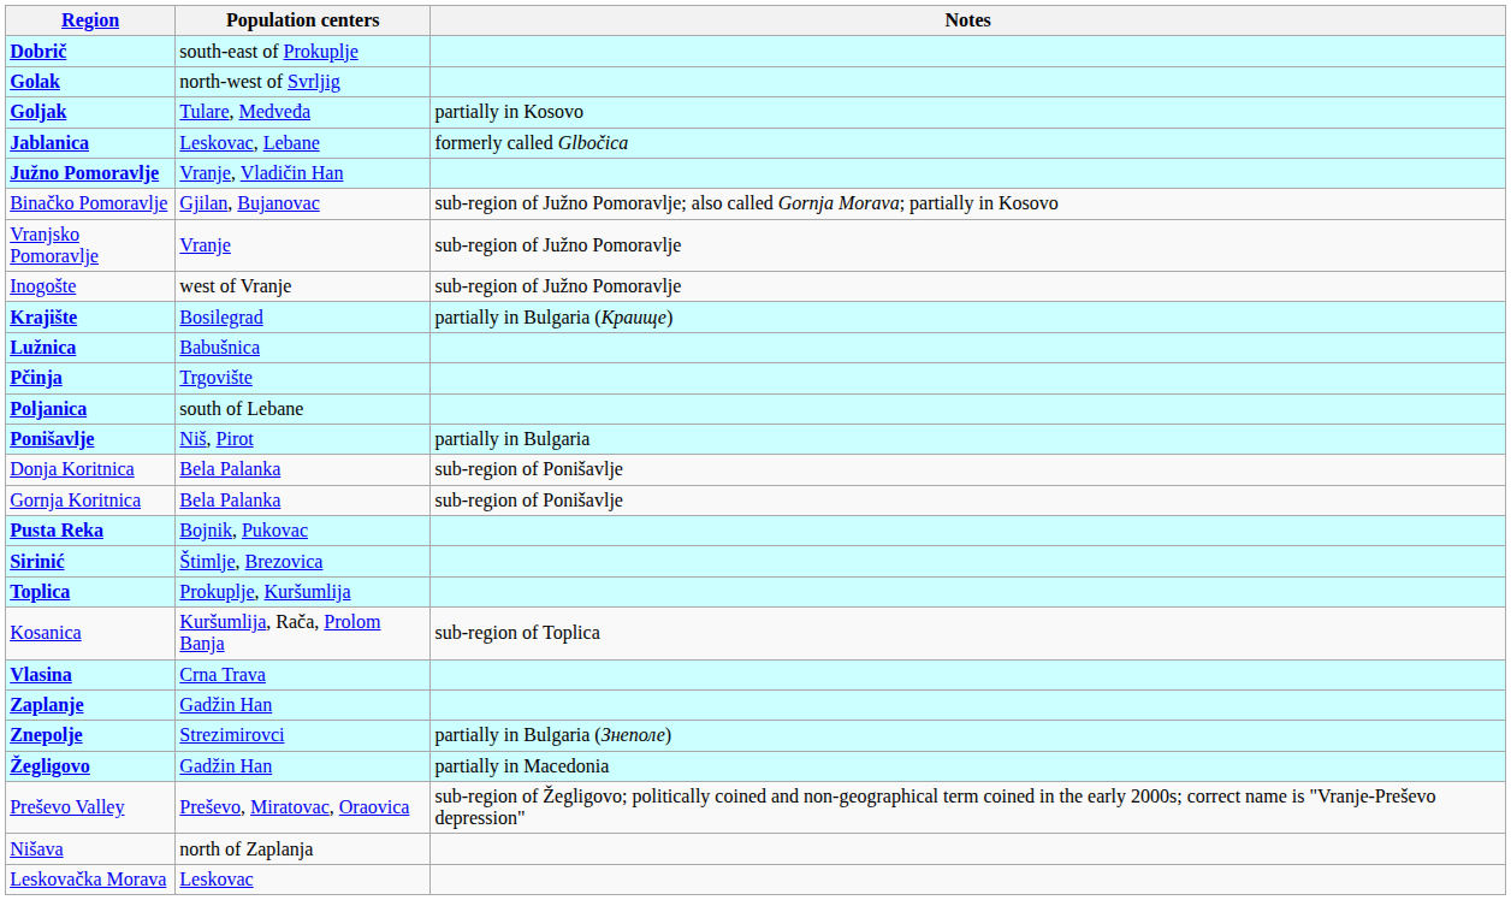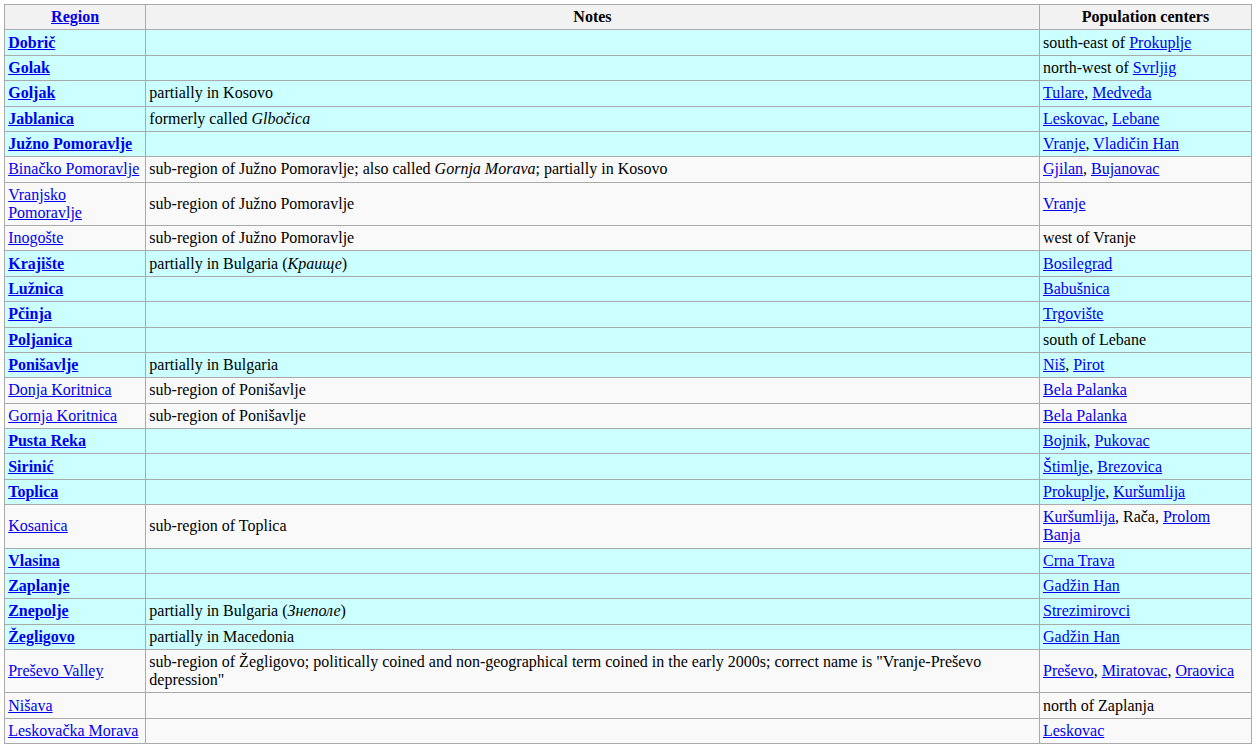 <table class="wikitable sortable">
 <tr>
 <th><a href='#'>Region</a></th>
+<th>Notes</th>
 <th>Population centers</th>
-<th>Notes</th>
 </tr>
 <tr style="background:#cff;">
 <td><strong><a href='#'>Dobrič</a></strong></td>
+<td style="background:#cff;"></td>
 <td>south-east of <a href='#'>Prokuplje</a></td>
-<td style="background:#cff;"></td>
 </tr>
 <tr style="background:#cff;">
 <td><strong><a href='#'>Golak</a></strong></td>
+<td style="background:#cff;"></td>
 <td>north-west of <a href='#'>Svrljig</a></td>
-<td style="background:#cff;"></td>
 </tr>
 <tr style="background:#cff;">
 <td><strong><a href='#'>Goljak</a></strong></td>
+<td>partially in Kosovo</td>
 <td><a href='#'>Tulare</a>, <a href='#'>Medveđa</a></td>
-<td>partially in Kosovo</td>
 </tr>
 <tr>
 <td style="background:#cff;"><strong><a href='#'>Jablanica</a></strong></td>
+<td style="background:#cff;">formerly called <em>Glbočica</em></td>
 <td style="background:#cff;"><a href='#'>Leskovac</a>, <a href='#'>Lebane</a></td>
-<td style="background:#cff;">formerly called <em>Glbočica</em></td>
 </tr>
 <tr>
 <td style="background:#cff;"><strong><a href='#'>Južno Pomoravlje</a></strong></td>
+<td style="background:#cff;"></td>
 <td style="background:#cff;"><a href='#'>Vranje</a>, <a href='#'>Vladičin Han</a></td>
-<td style="background:#cff;"></td>
 </tr>
 <tr>
 <td><a href='#'>Binačko Pomoravlje</a></td>
+<td>sub-region of Južno Pomoravlje; also called <em>Gornja Morava</em>; partially in Kosovo</td>
 <td><a href='#'>Gjilan</a>, <a href='#'>Bujanovac</a></td>
-<td>sub-region of Južno Pomoravlje; also called <em>Gornja Morava</em>; partially in Kosovo</td>
 </tr>
 <tr>
 <td><a href='#'>Vranjsko Pomoravlje</a></td>
+<td>sub-region of Južno Pomoravlje</td>
 <td><a href='#'>Vranje</a></td>
-<td>sub-region of Južno Pomoravlje</td>
 </tr>
 <tr>
 <td><a href='#'>Inogošte</a></td>
+<td>sub-region of Južno Pomoravlje</td>
 <td>west of Vranje</td>
-<td>sub-region of Južno Pomoravlje</td>
 </tr>
 <tr style="background:#cff;">
 <td><strong><a href='#'>Krajište</a></strong></td>
+<td>partially in Bulgaria (<em>Краище</em>)</td>
 <td><a href='#'>Bosilegrad</a></td>
-<td>partially in Bulgaria (<em>Краище</em>)</td>
 </tr>
 <tr style="background:#cff;">
 <td><strong><a href='#'>Lužnica</a></strong></td>
+<td style="background:#cff;"></td>
 <td><a href='#'>Babušnica</a></td>
-<td style="background:#cff;"></td>
 </tr>
 <tr style="background:#cff;">
 <td><strong><a href='#'>Pčinja</a></strong></td>
+<td style="background:#cff;"></td>
 <td><a href='#'>Trgovište</a></td>
-<td style="background:#cff;"></td>
 </tr>
 <tr style="background:#cff;">
 <td><strong><a href='#'>Poljanica</a></strong></td>
+<td style="background:#cff;"></td>
 <td>south of Lebane</td>
-<td style="background:#cff;"></td>
 </tr>
 <tr style="background:#cff;">
 <td><strong><a href='#'>Ponišavlje</a></strong></td>
+<td>partially in Bulgaria</td>
 <td><a href='#'>Niš</a>, <a href='#'>Pirot</a></td>
-<td>partially in Bulgaria</td>
 </tr>
 <tr>
 <td><a href='#'>Donja Koritnica</a></td>
+<td>sub-region of Ponišavlje</td>
 <td><a href='#'>Bela Palanka</a></td>
-<td>sub-region of Ponišavlje</td>
 </tr>
 <tr>
 <td><a href='#'>Gornja Koritnica</a></td>
+<td>sub-region of Ponišavlje</td>
 <td><a href='#'>Bela Palanka</a></td>
-<td>sub-region of Ponišavlje</td>
 </tr>
 <tr>
 <td style="background:#cff;"><strong><a href='#'>Pusta Reka</a></strong></td>
+<td style="background:#cff;"></td>
 <td style="background:#cff;"><a href='#'>Bojnik</a>, <a href='#'>Pukovac</a></td>
-<td style="background:#cff;"></td>
 </tr>
 <tr style="background:#cff;">
 <td><strong><a href='#'>Sirinić</a></strong></td>
+<td style="background:#cff;"></td>
 <td><a href='#'>Štimlje</a>, <a href='#'>Brezovica</a></td>
-<td style="background:#cff;"></td>
 </tr>
 <tr style="background:#cff;">
 <td><strong><a href='#'>Toplica</a></strong></td>
+<td style="background:#cff;"></td>
 <td><a href='#'>Prokuplje</a>, <a href='#'>Kuršumlija</a></td>
-<td style="background:#cff;"></td>
 </tr>
 <tr>
 <td><a href='#'>Kosanica</a></td>
+<td>sub-region of Toplica</td>
 <td><a href='#'>Kuršumlija</a>, Rača, <a href='#'>Prolom Banja</a></td>
-<td>sub-region of Toplica</td>
 </tr>
 <tr style="background:#cff;">
 <td><strong><a href='#'>Vlasina</a></strong></td>
+<td style="background:#cff;"></td>
 <td><a href='#'>Crna Trava</a></td>
-<td style="background:#cff;"></td>
 </tr>
 <tr style="background:#cff;">
 <td><strong><a href='#'>Zaplanje</a></strong></td>
+<td style="background:#cff;"></td>
 <td><a href='#'>Gadžin Han</a></td>
-<td style="background:#cff;"></td>
 </tr>
 <tr style="background:#cff;">
 <td><strong><a href='#'>Znepolje</a></strong></td>
+<td>partially in Bulgaria (<em>Знеполе</em>)</td>
 <td><a href='#'>Strezimirovci</a></td>
-<td>partially in Bulgaria (<em>Знеполе</em>)</td>
 </tr>
 <tr style="background:#cff;">
 <td><strong><a href='#'>Žegligovo</a></strong></td>
+<td>partially in Macedonia</td>
 <td><a href='#'>Gadžin Han</a></td>
-<td>partially in Macedonia</td>
 </tr>
 <tr>
 <td><a href='#'>Preševo Valley</a></td>
+<td>sub-region of Žegligovo; politically coined and non-geographical term coined in the early 2000s; correct name is "Vranje-Preševo depression"</td>
 <td><a href='#'>Preševo</a>, <a href='#'>Miratovac</a>, <a href='#'>Oraovica</a></td>
-<td>sub-region of Žegligovo; politically coined and non-geographical term coined in the early 2000s; correct name is "Vranje-Preševo depression"</td>
 </tr>
 <tr>
 <td><a href='#'>Nišava</a></td>
+<td></td>
 <td>north of Zaplanja</td>
-<td></td>
 </tr>
 <tr>
 <td><a href='#'>Leskovačka Morava</a></td>
+<td></td>
 <td><a href='#'>Leskovac</a></td>
-<td></td>
 </tr>
 </table>
